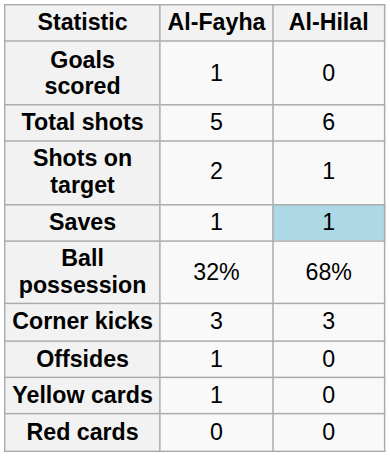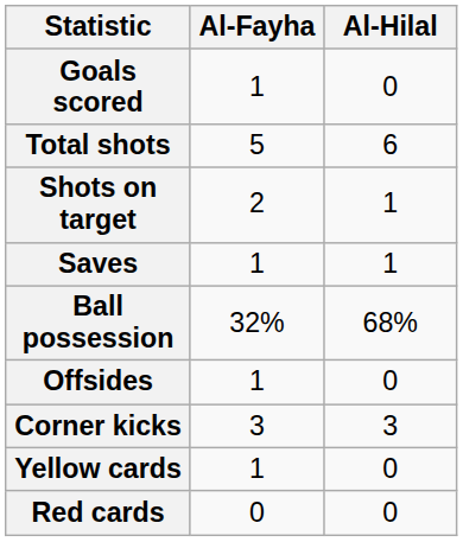 <table class="wikitable plainrowheaders" style="text-align:center">
 <tr>
 <th scope=col width=100>Statistic</th>
 <th scope=col width=70>Al-Fayha</th>
 <th scope=col width=70>Al-Hilal</th>
 </tr>
 <tr>
 <th scope=row>Goals scored</th>
 <td>1</td>
 <td>0</td>
 </tr>
 <tr>
 <th scope=row>Total shots</th>
 <td>5</td>
 <td>6</td>
 </tr>
 <tr>
 <th scope=row>Shots on target</th>
 <td>2</td>
 <td>1</td>
 </tr>
 <tr>
 <th scope=row>Saves</th>
 <td>1</td>
-<td style="background: lightblue;">1</td>
+<td>1</td>
 </tr>
 <tr>
 <th scope=row>Ball possession</th>
 <td>32%</td>
 <td>68%</td>
 </tr>
 <tr>
+<th scope=row>Offsides</th>
+<td>1</td>
+<td>0</td>
+</tr>
+<tr>
 <th scope=row>Corner kicks</th>
 <td>3</td>
 <td>3</td>
-</tr>
-<tr>
-<th scope=row>Offsides</th>
-<td>1</td>
-<td>0</td>
 </tr>
 <tr>
 <th scope=row>Yellow cards</th>
 <td>1</td>
 <td>0</td>
 </tr>
 <tr>
 <th scope=row>Red cards</th>
 <td>0</td>
 <td>0</td>
 </tr>
 </table>
